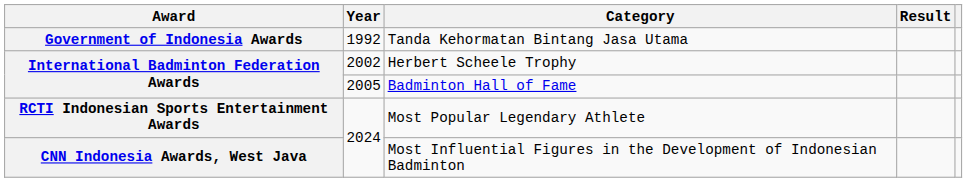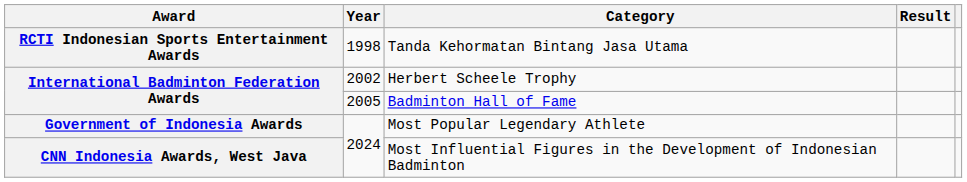 <table class="wikitable plainrowheaders sortable">
 <tr>
 <th scope="col">Award</th>
 <th scope="col">Year</th>
 <th scope="col">Category</th>
 <th scope="col">Result</th>
 <th scope="col" class="unsortable"></th>
 </tr>
 <tr>
-<th scope="row"><a href='#'>Government of Indonesia</a> Awards</th>
-<td>1992</td>
+<th scope="row"><a href='#'>RCTI</a> Indonesian Sports Entertainment Awards</th>
+<td>1998</td>
 <td>Tanda Kehormatan Bintang Jasa Utama</td>
 <td></td>
 <td></td>
 </tr>
 <tr>
 <th scope="row" rowspan=2><a href='#'>International Badminton Federation</a> Awards</th>
 <td>2002</td>
 <td>Herbert Scheele Trophy</td>
 <td></td>
 <td></td>
 </tr>
 <tr>
 <td>2005</td>
 <td><a href='#'>Badminton Hall of Fame</a></td>
 <td></td>
 <td></td>
 </tr>
 <tr>
-<th scope="row"><a href='#'>RCTI</a> Indonesian Sports Entertainment Awards</th>
+<th scope="row"><a href='#'>Government of Indonesia</a> Awards</th>
 <td rowspan="2">2024</td>
 <td>Most Popular Legendary Athlete</td>
 <td></td>
 <td></td>
 </tr>
 <tr>
 <th scope="row"><a href='#'>CNN Indonesia</a> Awards, West Java</th>
 <td>Most Influential Figures in the Development of Indonesian Badminton</td>
 <td></td>
 <td></td>
 </tr>
 </table>
